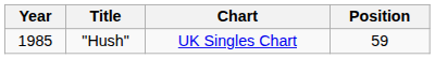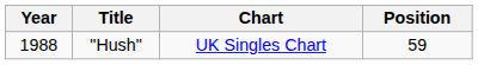 <table class="wikitable" width="440px">
 <tr>
 <th align="center">Year</th>
 <th align="center">Title</th>
 <th align="center">Chart</th>
 <th align="center">Position</th>
 </tr>
 <tr>
-<td align="center">1985</td>
+<td align="center">1988</td>
 <td align="center">"Hush"</td>
 <td align="center"><a href='#'>UK Singles Chart</a></td>
 <td align="center">59</td>
 </tr>
 </table>
